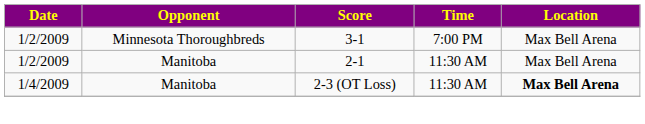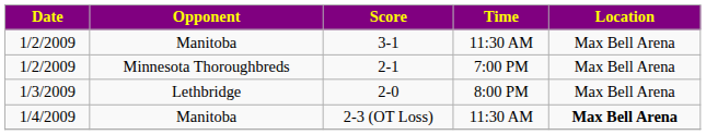 <table class="wikitable" width="80%">
 <tr align="center"  style="background:purple;color:yellow;">
 <td><strong>Date</strong></td>
 <td><strong>Opponent</strong></td>
 <td><strong>Score</strong></td>
 <td><strong>Time</strong></td>
 <td><strong>Location</strong></td>
 </tr>
 <tr align="center" bgcolor="">
 <td>1/2/2009</td>
+<td>Manitoba</td>
+<td>3-1</td>
+<td>11:30 AM</td>
+<td>Max Bell Arena</td>
+</tr>
+<tr align="center" bgcolor="">
+<td>1/2/2009</td>
 <td>Minnesota Thoroughbreds</td>
-<td>3-1</td>
+<td>2-1</td>
 <td>7:00 PM</td>
 <td>Max Bell Arena</td>
 </tr>
 <tr align="center" bgcolor="">
-<td>1/2/2009</td>
-<td>Manitoba</td>
-<td>2-1</td>
-<td>11:30 AM</td>
+<td>1/3/2009</td>
+<td>Lethbridge</td>
+<td>2-0</td>
+<td>8:00 PM</td>
 <td>Max Bell Arena</td>
 </tr>
 <tr align="center" bgcolor="">
 <td>1/4/2009</td>
 <td>Manitoba</td>
 <td>2-3 (OT Loss)</td>
 <td>11:30 AM</td>
 <td><strong>Max Bell Arena</strong></td>
 </tr>
 <tr align="center" bgcolor="">
 </tr>
 </table>
